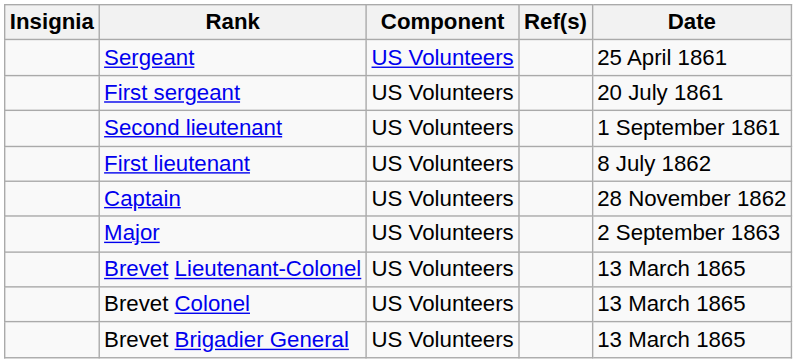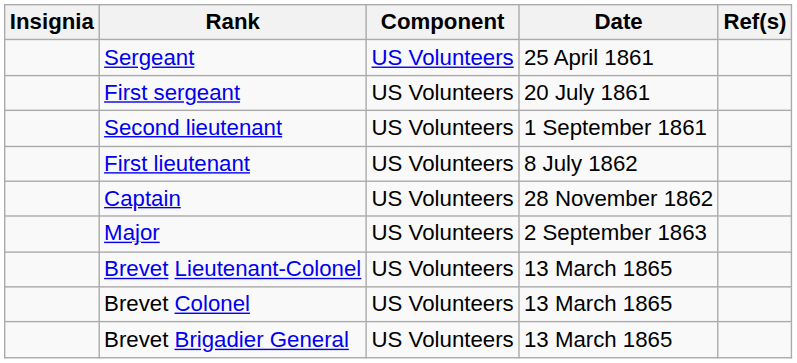 <table class="wikitable">
 <tr>
 <th>Insignia</th>
 <th>Rank</th>
 <th>Component</th>
+<th>Date</th>
 <th>Ref(s)</th>
-<th>Date</th>
 </tr>
 <tr>
 <td></td>
 <td><a href='#'>Sergeant</a></td>
 <td><a href='#'>US Volunteers</a></td>
+<td>25 April 1861</td>
 <td></td>
-<td>25 April 1861</td>
 </tr>
 <tr>
 <td></td>
 <td><a href='#'>First sergeant</a></td>
 <td>US Volunteers</td>
+<td>20 July 1861</td>
 <td></td>
-<td>20 July 1861</td>
 </tr>
 <tr>
 <td></td>
 <td><a href='#'>Second lieutenant</a></td>
 <td>US Volunteers</td>
+<td>1 September 1861</td>
 <td></td>
-<td>1 September 1861</td>
 </tr>
 <tr>
 <td></td>
 <td><a href='#'>First lieutenant</a></td>
 <td>US Volunteers</td>
+<td>8 July 1862</td>
 <td></td>
-<td>8 July 1862</td>
 </tr>
 <tr>
 <td></td>
 <td><a href='#'>Captain</a></td>
 <td>US Volunteers</td>
+<td>28 November 1862</td>
 <td></td>
-<td>28 November 1862</td>
 </tr>
 <tr>
 <td></td>
 <td><a href='#'>Major</a></td>
 <td>US Volunteers</td>
+<td>2 September 1863</td>
 <td></td>
-<td>2 September 1863</td>
 </tr>
 <tr>
 <td></td>
 <td><a href='#'>Brevet</a> <a href='#'>Lieutenant-Colonel</a></td>
 <td>US Volunteers</td>
+<td>13 March 1865</td>
 <td></td>
-<td>13 March 1865</td>
 </tr>
 <tr>
 <td></td>
 <td>Brevet <a href='#'>Colonel</a></td>
 <td>US Volunteers</td>
+<td>13 March 1865</td>
 <td></td>
-<td>13 March 1865</td>
 </tr>
 <tr>
 <td></td>
 <td>Brevet <a href='#'>Brigadier General</a></td>
 <td>US Volunteers</td>
+<td>13 March 1865</td>
 <td></td>
-<td>13 March 1865</td>
 </tr>
 </table>
